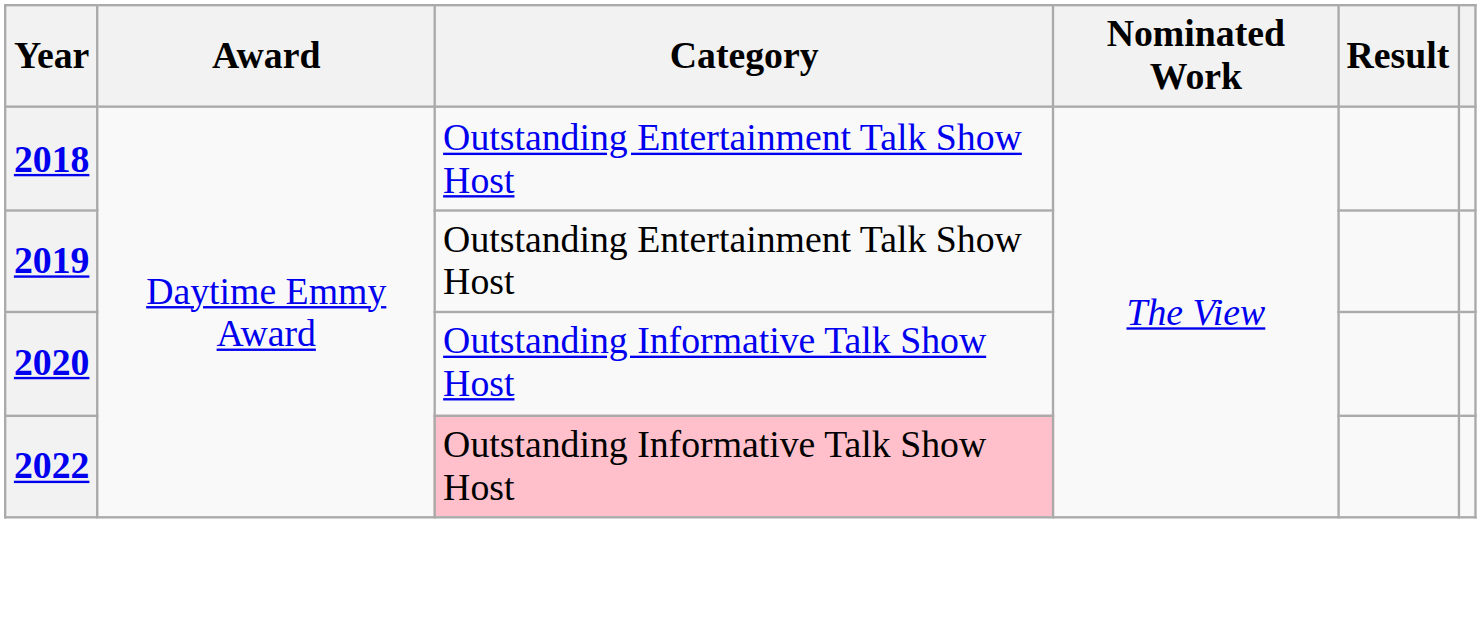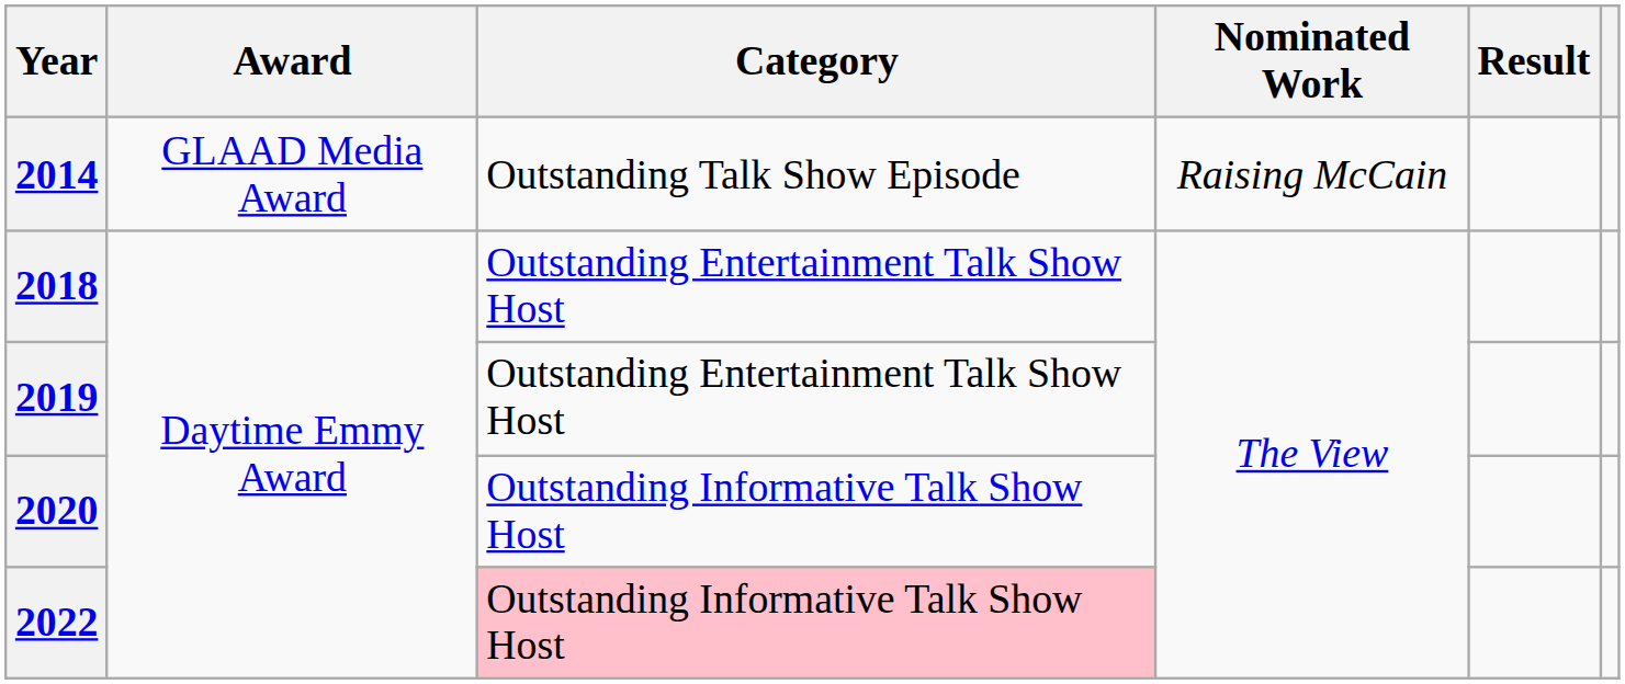 <table class="wikitable plainrowheaders" style="width:100%;">
 <tr>
 <th>Year</th>
 <th scope="col">Award</th>
 <th>Category</th>
 <th>Nominated Work</th>
 <th>Result</th>
 <th></th>
+</tr>
+<tr>
+<th scope="row"><a href='#'>2014</a></th>
+<td style="text-align:center;"><a href='#'>GLAAD Media Award</a></td>
+<td>Outstanding Talk Show Episode</td>
+<td style="text-align:center;"><em>Raising McCain</em></td>
+<td></td>
+<td style="text-align:center;"></td>
 </tr>
 <tr>
 <th scope="row"><a href='#'>2018</a></th>
 <td style="text-align:center;" rowspan="4"><a href='#'>Daytime Emmy Award</a></td>
 <td><a href='#'>Outstanding Entertainment Talk Show Host</a><br></td>
 <td style="text-align:center;" rowspan="4"><em><a href='#'>The View</a></em></td>
 <td></td>
 <td style="text-align:center;"></td>
 </tr>
 <tr>
 <th scope="row"><a href='#'>2019</a></th>
 <td>Outstanding Entertainment Talk Show Host<br></td>
 <td></td>
 <td style="text-align:center;"></td>
 </tr>
 <tr>
 <th scope="row"><a href='#'>2020</a></th>
 <td><a href='#'>Outstanding Informative Talk Show Host</a><br></td>
 <td></td>
 <td style="text-align:center;"></td>
 </tr>
 <tr>
 <th scope="row"><a href='#'>2022</a></th>
 <td style="background: pink;">Outstanding Informative Talk Show Host<br></td>
 <td></td>
 <td style="text-align:center;"></td>
 </tr>
 </table>
